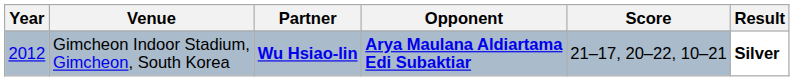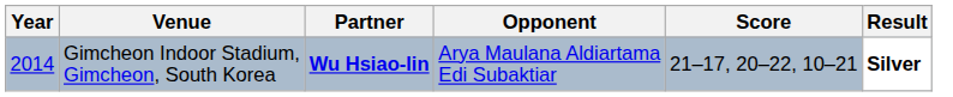 <table class="sortable wikitable" style="font-size: 90%;">
 <tr>
 <th>Year</th>
 <th>Venue</th>
 <th>Partner</th>
 <th>Opponent</th>
 <th>Score</th>
 <th>Result</th>
 </tr>
 <tr style="background:#AABBCC">
-<td align="center"><a href='#'>2012</a></td>
+<td align="center"><a href='#'>2014</a></td>
 <td align="left">Gimcheon Indoor Stadium,<br><a href='#'>Gimcheon</a>, South Korea</td>
 <td align="left"><strong> <a href='#'>Wu Hsiao-lin</a></strong></td>
-<td align="left"><strong> <a href='#'>Arya Maulana Aldiartama</a><br> <a href='#'>Edi Subaktiar</a></strong></td>
+<td align="left"> <a href='#'>Arya Maulana Aldiartama</a><br> <a href='#'>Edi Subaktiar</a></td>
 <td align="left">21–17, 20–22, 10–21</td>
 <td style="text-align:left; background:white"> <strong>Silver</strong></td>
 </tr>
 </table>
